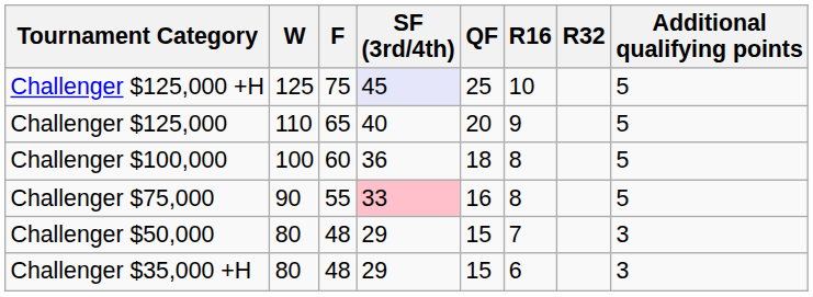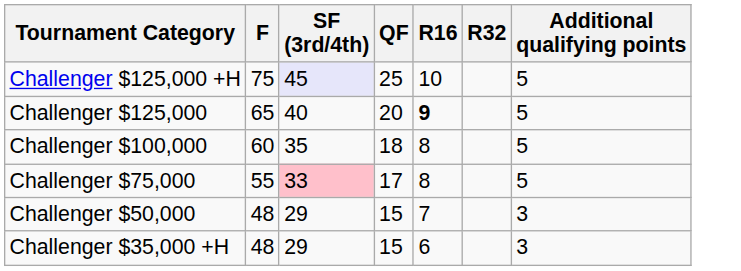 <table class=wikitable>
 <tr>
 <th>Tournament Category</th>
-<th>W</th>
 <th>F</th>
 <th>SF<br>(3rd/4th)</th>
 <th>QF</th>
 <th>R16</th>
 <th>R32</th>
 <th>Additional<br>qualifying points</th>
 </tr>
 <tr>
 <td><a href='#'>Challenger</a> $125,000 +H</td>
-<td>125</td>
 <td>75</td>
 <td style="background: lavender;">45</td>
 <td>25</td>
 <td>10</td>
 <td></td>
 <td>5</td>
 </tr>
 <tr>
 <td>Challenger $125,000</td>
-<td>110</td>
 <td>65</td>
 <td>40</td>
 <td>20</td>
-<td>9</td>
+<td><strong>9</strong></td>
 <td></td>
 <td>5</td>
 </tr>
 <tr>
 <td>Challenger $100,000</td>
-<td>100</td>
 <td>60</td>
-<td>36</td>
+<td>35</td>
 <td>18</td>
 <td>8</td>
 <td></td>
 <td>5</td>
 </tr>
 <tr>
 <td>Challenger $75,000</td>
-<td>90</td>
 <td>55</td>
 <td style="background: pink;">33</td>
-<td>16</td>
+<td>17</td>
 <td>8</td>
 <td></td>
 <td>5</td>
 </tr>
 <tr>
 <td>Challenger $50,000</td>
-<td>80</td>
 <td>48</td>
 <td>29</td>
 <td>15</td>
 <td>7</td>
 <td></td>
 <td>3</td>
 </tr>
 <tr>
 <td>Challenger $35,000 +H</td>
-<td>80</td>
 <td>48</td>
 <td>29</td>
 <td>15</td>
 <td>6</td>
 <td></td>
 <td>3</td>
 </tr>
 </table>
